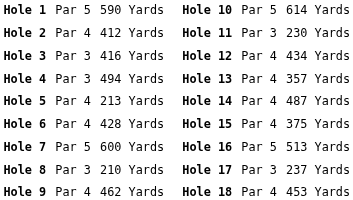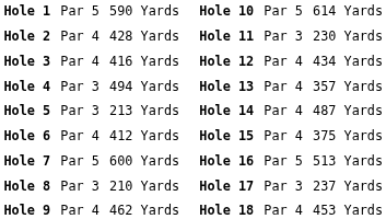 <table cellpadding="4">
 <tr>
 <td><strong>Hole 1</strong></td>
 <td>Par 5</td>
 <td>590 Yards</td>
 <td></td>
 <td><strong>Hole 10</strong></td>
 <td>Par 5</td>
 <td>614 Yards</td>
 <td></td>
 </tr>
 <tr>
 <td><strong>Hole 2</strong></td>
 <td>Par 4</td>
-<td>412 Yards</td>
+<td>428 Yards</td>
 <td></td>
 <td><strong>Hole 11</strong></td>
 <td>Par 3</td>
 <td>230 Yards</td>
 <td></td>
 </tr>
 <tr>
 <td><strong>Hole 3</strong></td>
-<td>Par 3</td>
+<td>Par 4</td>
 <td>416 Yards</td>
 <td></td>
 <td><strong>Hole 12</strong></td>
 <td>Par 4</td>
 <td>434 Yards</td>
 <td></td>
 </tr>
 <tr>
 <td><strong>Hole 4</strong></td>
 <td>Par 3</td>
 <td>494 Yards</td>
 <td></td>
 <td><strong>Hole 13</strong></td>
 <td>Par 4</td>
 <td>357 Yards</td>
 <td></td>
 </tr>
 <tr>
 <td><strong>Hole 5</strong></td>
-<td>Par 4</td>
+<td>Par 3</td>
 <td>213 Yards</td>
 <td></td>
 <td><strong>Hole 14</strong></td>
 <td>Par 4</td>
 <td>487 Yards</td>
 <td></td>
 </tr>
 <tr>
 <td><strong>Hole 6</strong></td>
 <td>Par 4</td>
-<td>428 Yards</td>
+<td>412 Yards</td>
 <td></td>
 <td><strong>Hole 15</strong></td>
 <td>Par 4</td>
 <td>375 Yards</td>
 <td></td>
 </tr>
 <tr>
 <td><strong>Hole 7</strong></td>
 <td>Par 5</td>
 <td>600 Yards</td>
 <td></td>
 <td><strong>Hole 16</strong></td>
 <td>Par 5</td>
 <td>513 Yards</td>
 <td></td>
 </tr>
 <tr>
 <td><strong>Hole 8</strong></td>
 <td>Par 3</td>
 <td>210 Yards</td>
 <td></td>
 <td><strong>Hole 17</strong></td>
 <td>Par 3</td>
 <td>237 Yards</td>
 <td></td>
 </tr>
 <tr>
 <td><strong>Hole 9</strong></td>
 <td>Par 4</td>
 <td>462 Yards</td>
 <td></td>
 <td><strong>Hole 18</strong></td>
 <td>Par 4</td>
 <td>453 Yards</td>
 <td></td>
 </tr>
 </table>
